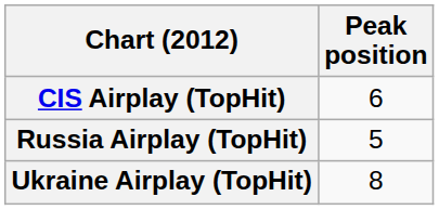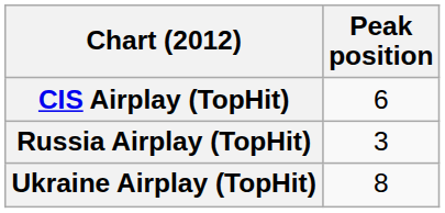 <table class="wikitable plainrowheaders sortable" style="text-align:center">
 <tr>
 <th scope="col">Chart (2012)</th>
 <th scope="col">Peak<br>position</th>
 </tr>
 <tr>
 <th scope="row"><a href='#'>CIS</a> Airplay (TopHit)</th>
 <td>6</td>
 </tr>
 <tr>
 <th scope="row">Russia Airplay (TopHit)</th>
-<td>5</td>
+<td>3</td>
 </tr>
 <tr>
 <th scope="row">Ukraine Airplay (TopHit)</th>
 <td>8</td>
 </tr>
 </table>
